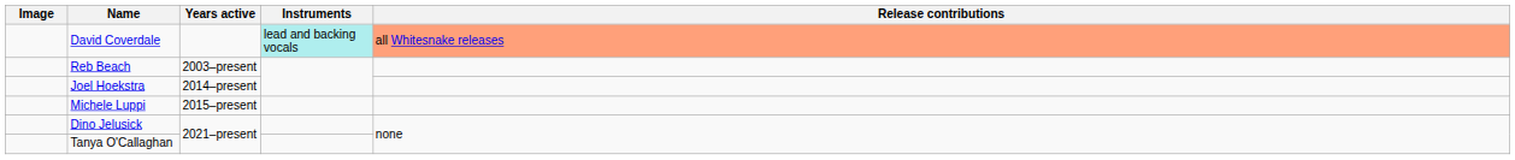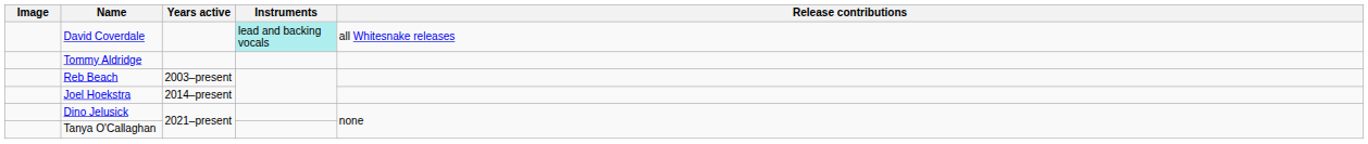 <table class="wikitable" border="1" width=100%>
 <tr>
 <th width="75">Image</th>
 <th width="140">Name</th>
 <th width="100">Years active</th>
 <th width="140">Instruments</th>
 <th>Release contributions</th>
 </tr>
 <tr>
 <td></td>
 <td><a href='#'>David Coverdale</a></td>
 <td></td>
 <td style="background: paleturquoise;">lead and backing vocals</td>
-<td style="background: lightsalmon;">all <a href='#'>Whitesnake releases</a></td>
+<td>all <a href='#'>Whitesnake releases</a></td>
+</tr>
+<tr>
+<td></td>
+<td><a href='#'>Tommy Aldridge</a></td>
+<td></td>
+<td></td>
+<td></td>
 </tr>
 <tr>
 <td></td>
 <td><a href='#'>Reb Beach</a></td>
 <td>2003–present</td>
 <td rowspan="2"></td>
 <td></td>
 </tr>
 <tr>
 <td></td>
 <td><a href='#'>Joel Hoekstra</a></td>
 <td>2014–present</td>
 <td></td>
 </tr>
 <tr>
 <td></td>
-<td><a href='#'>Michele Luppi</a></td>
-<td>2015–present</td>
-<td></td>
-<td></td>
-</tr>
-<tr>
-<td></td>
 <td><a href='#'>Dino Jelusick</a></td>
 <td rowspan="2">2021–present</td>
 <td></td>
 <td rowspan="2">none</td>
 </tr>
 <tr>
 <td></td>
 <td>Tanya O'Callaghan</td>
 <td></td>
 </tr>
 </table>
